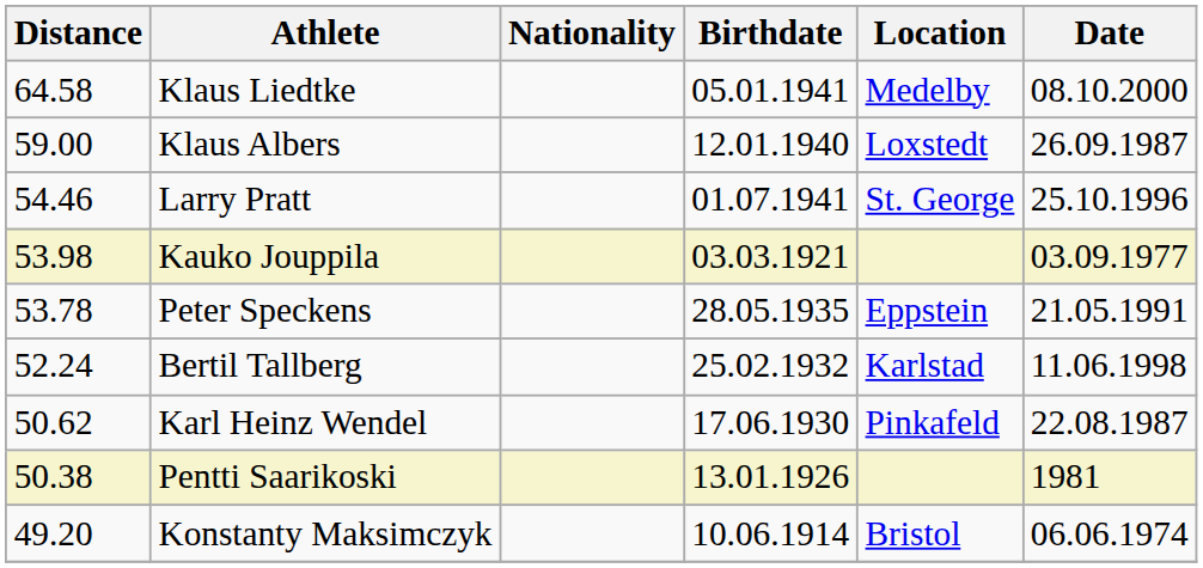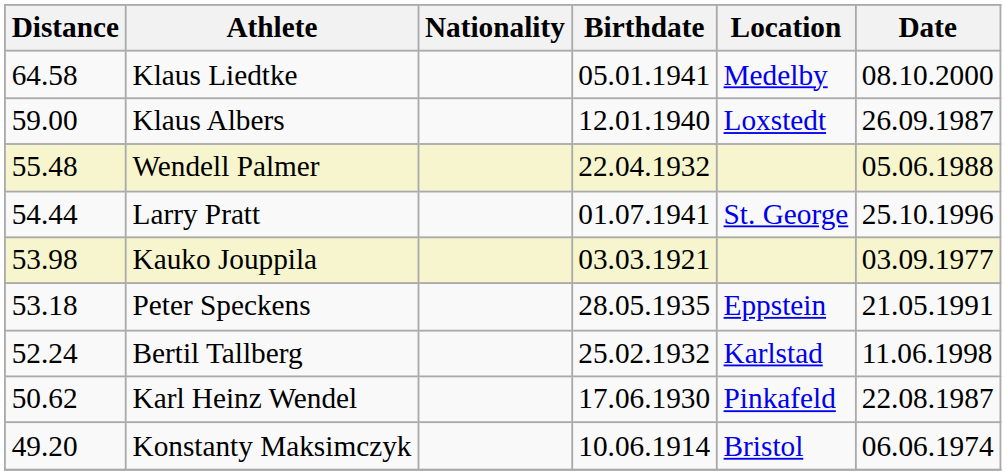 <table class="wikitable">
 <tr>
 <th>Distance</th>
 <th>Athlete</th>
 <th>Nationality</th>
 <th>Birthdate</th>
 <th>Location</th>
 <th>Date</th>
 </tr>
 <tr>
 <td>64.58</td>
 <td>Klaus Liedtke</td>
 <td></td>
 <td>05.01.1941</td>
 <td><a href='#'>Medelby</a></td>
 <td>08.10.2000</td>
 </tr>
 <tr>
 <td>59.00</td>
 <td>Klaus Albers</td>
 <td></td>
 <td>12.01.1940</td>
 <td><a href='#'>Loxstedt</a></td>
 <td>26.09.1987</td>
 </tr>
+<tr bgcolor=#f6F5CE>
+<td>55.48</td>
+<td>Wendell Palmer</td>
+<td></td>
+<td>22.04.1932</td>
+<td></td>
+<td>05.06.1988</td>
+</tr>
 <tr>
-<td>54.46</td>
+<td>54.44</td>
 <td>Larry Pratt</td>
 <td></td>
 <td>01.07.1941</td>
 <td><a href='#'>St. George</a></td>
 <td>25.10.1996</td>
 </tr>
 <tr bgcolor=#f6F5CE>
 <td>53.98</td>
 <td>Kauko Jouppila</td>
 <td></td>
 <td>03.03.1921</td>
 <td></td>
 <td>03.09.1977</td>
 </tr>
 <tr>
-<td>53.78</td>
+<td>53.18</td>
 <td>Peter Speckens</td>
 <td></td>
 <td>28.05.1935</td>
 <td><a href='#'>Eppstein</a></td>
 <td>21.05.1991</td>
 </tr>
 <tr>
 <td>52.24</td>
 <td>Bertil Tallberg</td>
 <td></td>
 <td>25.02.1932</td>
 <td><a href='#'>Karlstad</a></td>
 <td>11.06.1998</td>
 </tr>
 <tr>
 <td>50.62</td>
 <td>Karl Heinz Wendel</td>
 <td></td>
 <td>17.06.1930</td>
 <td><a href='#'>Pinkafeld</a></td>
 <td>22.08.1987</td>
 </tr>
-<tr bgcolor=#f6F5CE>
-<td>50.38</td>
-<td>Pentti Saarikoski</td>
-<td></td>
-<td>13.01.1926</td>
-<td></td>
-<td>1981</td>
-</tr>
 <tr>
 <td>49.20</td>
 <td>Konstanty Maksimczyk</td>
 <td></td>
 <td>10.06.1914</td>
 <td><a href='#'>Bristol</a></td>
 <td>06.06.1974</td>
 </tr>
 <tr>
 </tr>
 </table>
